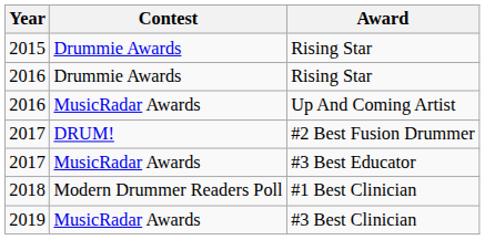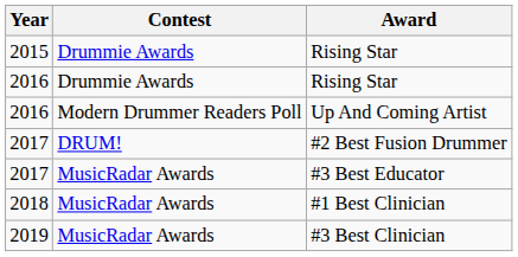 <table class="wikitable sortable">
 <tr>
 <th>Year</th>
 <th>Contest</th>
 <th>Award</th>
 </tr>
 <tr>
 <td>2015</td>
 <td><a href='#'>Drummie Awards</a></td>
 <td>Rising Star</td>
 </tr>
 <tr>
 <td>2016</td>
 <td>Drummie Awards</td>
 <td>Rising Star</td>
 </tr>
 <tr>
 <td>2016</td>
-<td><a href='#'>MusicRadar</a> Awards</td>
+<td>Modern Drummer Readers Poll</td>
 <td>Up And Coming Artist</td>
 </tr>
 <tr>
 <td>2017</td>
 <td><a href='#'>DRUM!</a></td>
 <td>#2 Best Fusion Drummer</td>
 </tr>
 <tr>
 <td>2017</td>
 <td><a href='#'>MusicRadar</a> Awards</td>
 <td>#3 Best Educator</td>
 </tr>
 <tr>
 <td>2018</td>
-<td>Modern Drummer Readers Poll</td>
+<td><a href='#'>MusicRadar</a> Awards</td>
 <td>#1 Best Clinician</td>
 </tr>
 <tr>
 <td>2019</td>
 <td><a href='#'>MusicRadar</a> Awards</td>
 <td>#3 Best Clinician</td>
 </tr>
 </table>
